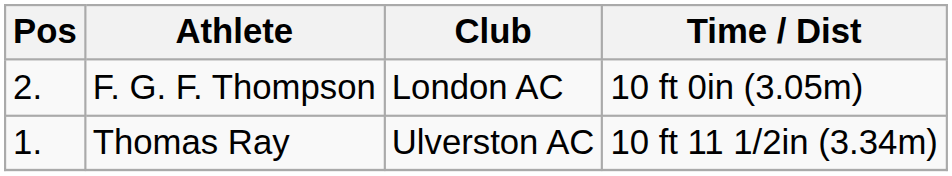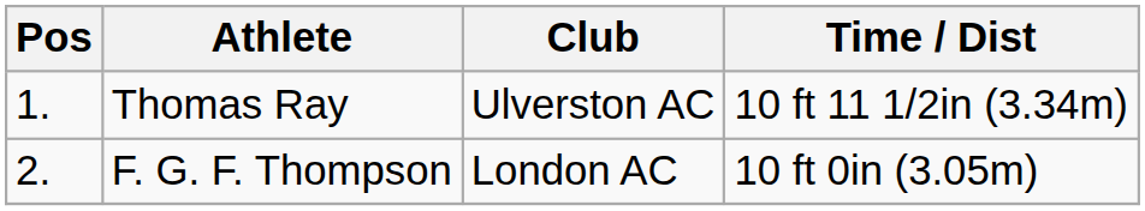 <table class="wikitable">
 <tr>
 <th>Pos</th>
 <th>Athlete</th>
 <th>Club</th>
 <th>Time / Dist</th>
 </tr>
 <tr>
+<td>1.</td>
+<td>Thomas Ray</td>
+<td>Ulverston AC</td>
+<td>10 ft 11 1/2in (3.34m)</td>
+</tr>
+<tr>
 <td>2.</td>
 <td>F. G. F. Thompson</td>
 <td>London AC</td>
 <td>10 ft 0in (3.05m)</td>
 </tr>
 <tr>
-<td>1.</td>
-<td>Thomas Ray</td>
-<td>Ulverston AC</td>
-<td>10 ft 11 1/2in (3.34m)</td>
-</tr>
-<tr>
 </tr>
 </table>
